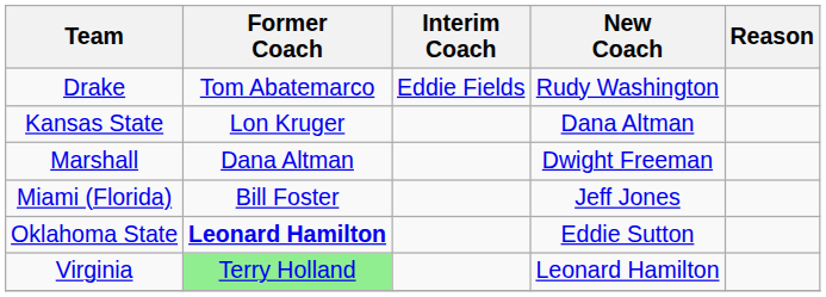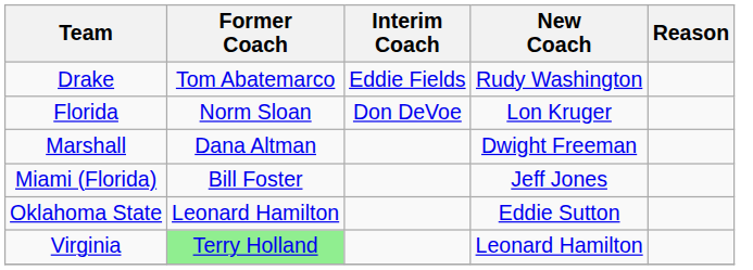 <table class="wikitable" style="text-align:center;">
 <tr>
 <th>Team</th>
 <th>Former<br>Coach</th>
 <th>Interim<br>Coach</th>
 <th>New<br>Coach</th>
 <th>Reason</th>
 </tr>
 <tr>
 <td><a href='#'>Drake</a></td>
 <td><a href='#'>Tom Abatemarco</a></td>
 <td><a href='#'>Eddie Fields</a></td>
 <td><a href='#'>Rudy Washington</a></td>
 <td></td>
 </tr>
 <tr>
-<td><a href='#'>Kansas State</a></td>
+<td><a href='#'>Florida</a></td>
+<td><a href='#'>Norm Sloan</a></td>
+<td><a href='#'>Don DeVoe</a></td>
 <td><a href='#'>Lon Kruger</a></td>
-<td></td>
-<td><a href='#'>Dana Altman</a></td>
 <td></td>
 </tr>
 <tr>
 <td><a href='#'>Marshall</a></td>
 <td><a href='#'>Dana Altman</a></td>
 <td></td>
 <td><a href='#'>Dwight Freeman</a></td>
 <td></td>
 </tr>
 <tr>
 <td><a href='#'>Miami (Florida)</a></td>
 <td><a href='#'>Bill Foster</a></td>
 <td></td>
 <td><a href='#'>Jeff Jones</a></td>
 <td></td>
 </tr>
 <tr>
 <td><a href='#'>Oklahoma State</a></td>
-<td><strong><a href='#'>Leonard Hamilton</a></strong></td>
+<td><a href='#'>Leonard Hamilton</a></td>
 <td></td>
 <td><a href='#'>Eddie Sutton</a></td>
 <td></td>
 </tr>
 <tr>
 <td><a href='#'>Virginia</a></td>
 <td style="background: lightgreen;"><a href='#'>Terry Holland</a></td>
 <td></td>
 <td><a href='#'>Leonard Hamilton</a></td>
 <td></td>
 </tr>
 <tr>
 </tr>
 </table>
